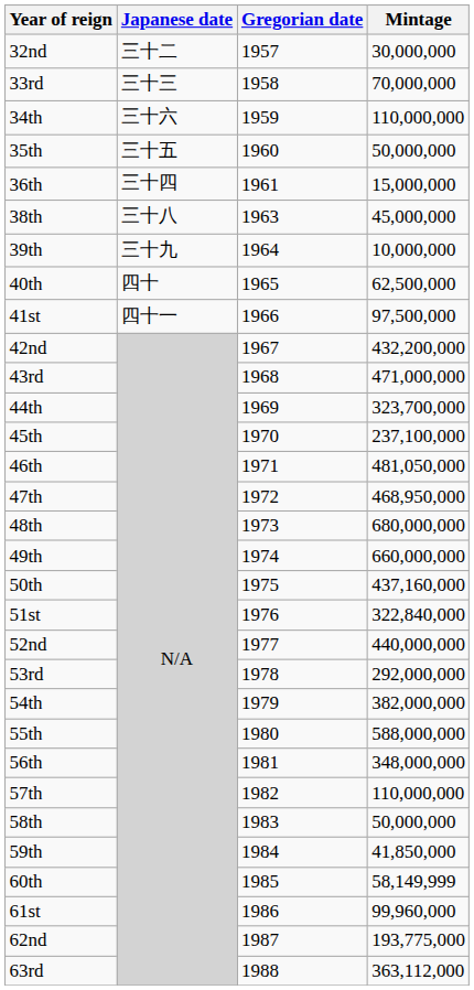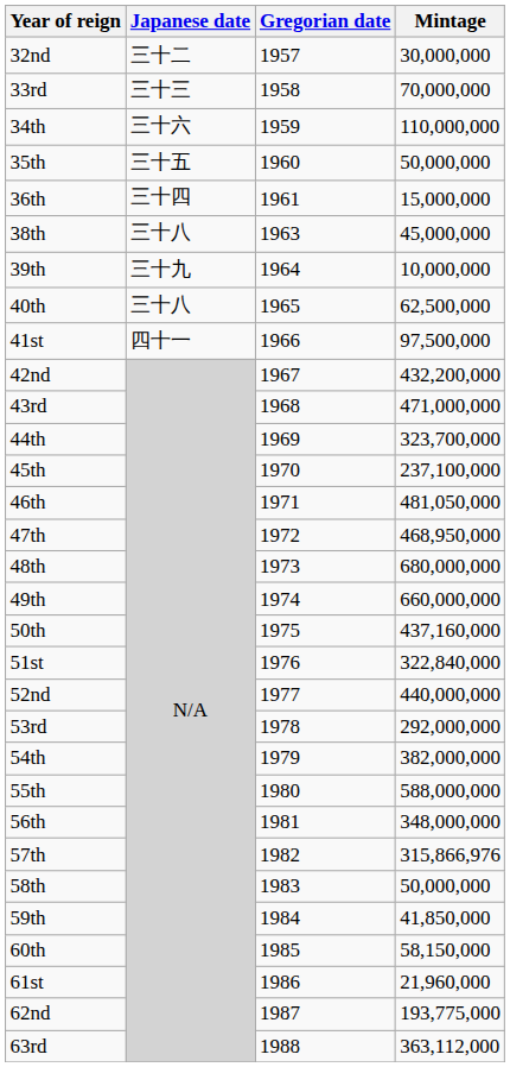 <table class="wikitable sortable">
 <tr>
 <th>Year of reign</th>
 <th class="unsortable"><a href='#'>Japanese date</a></th>
 <th><a href='#'>Gregorian date</a></th>
 <th>Mintage</th>
 </tr>
 <tr>
 <td>32nd</td>
 <td>三十二</td>
 <td>1957</td>
 <td>30,000,000</td>
 </tr>
 <tr>
 <td>33rd</td>
 <td>三十三</td>
 <td>1958</td>
 <td>70,000,000</td>
 </tr>
 <tr>
 <td>34th</td>
 <td>三十六</td>
 <td>1959</td>
 <td>110,000,000</td>
 </tr>
 <tr>
 <td>35th</td>
 <td>三十五</td>
 <td>1960</td>
 <td>50,000,000</td>
 </tr>
 <tr>
 <td>36th</td>
 <td>三十四</td>
 <td>1961</td>
 <td>15,000,000</td>
 </tr>
 <tr>
 <td>38th</td>
 <td>三十八</td>
 <td>1963</td>
 <td>45,000,000</td>
 </tr>
 <tr>
 <td>39th</td>
 <td>三十九</td>
 <td>1964</td>
 <td>10,000,000</td>
 </tr>
 <tr>
 <td>40th</td>
-<td>四十</td>
+<td>三十八</td>
 <td>1965</td>
 <td>62,500,000</td>
 </tr>
 <tr>
 <td>41st</td>
 <td>四十一</td>
 <td>1966</td>
 <td>97,500,000</td>
 </tr>
 <tr>
 <td>42nd</td>
 <td rowspan="22" style="background:lightgrey;" align="center">N/A</td>
 <td>1967</td>
 <td>432,200,000</td>
 </tr>
 <tr>
 <td>43rd</td>
 <td>1968</td>
 <td>471,000,000</td>
 </tr>
 <tr>
 <td>44th</td>
 <td>1969</td>
 <td>323,700,000</td>
 </tr>
 <tr>
 <td>45th</td>
 <td>1970</td>
 <td>237,100,000</td>
 </tr>
 <tr>
 <td>46th</td>
 <td>1971</td>
 <td>481,050,000</td>
 </tr>
 <tr>
 <td>47th</td>
 <td>1972</td>
 <td>468,950,000</td>
 </tr>
 <tr>
 <td>48th</td>
 <td>1973</td>
 <td>680,000,000</td>
 </tr>
 <tr>
 <td>49th</td>
 <td>1974</td>
 <td>660,000,000</td>
 </tr>
 <tr>
 <td>50th</td>
 <td>1975</td>
 <td>437,160,000</td>
 </tr>
 <tr>
 <td>51st</td>
 <td>1976</td>
 <td>322,840,000</td>
 </tr>
 <tr>
 <td>52nd</td>
 <td>1977</td>
 <td>440,000,000</td>
 </tr>
 <tr>
 <td>53rd</td>
 <td>1978</td>
 <td>292,000,000</td>
 </tr>
 <tr>
 <td>54th</td>
 <td>1979</td>
 <td>382,000,000</td>
 </tr>
 <tr>
 <td>55th</td>
 <td>1980</td>
 <td>588,000,000</td>
 </tr>
 <tr>
 <td>56th</td>
 <td>1981</td>
 <td>348,000,000</td>
 </tr>
 <tr>
 <td>57th</td>
 <td>1982</td>
-<td>110,000,000</td>
+<td>315,866,976</td>
 </tr>
 <tr>
 <td>58th</td>
 <td>1983</td>
 <td>50,000,000</td>
 </tr>
 <tr>
 <td>59th</td>
 <td>1984</td>
 <td>41,850,000</td>
 </tr>
 <tr>
 <td>60th</td>
 <td>1985</td>
-<td>58,149,999</td>
+<td>58,150,000</td>
 </tr>
 <tr>
 <td>61st</td>
 <td>1986</td>
-<td>99,960,000</td>
+<td>21,960,000</td>
 </tr>
 <tr>
 <td>62nd</td>
 <td>1987</td>
 <td>193,775,000</td>
 </tr>
 <tr>
 <td>63rd</td>
 <td>1988</td>
 <td>363,112,000</td>
 </tr>
 </table>
